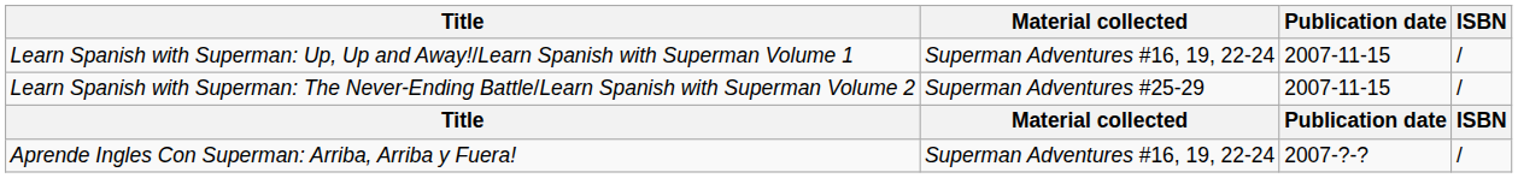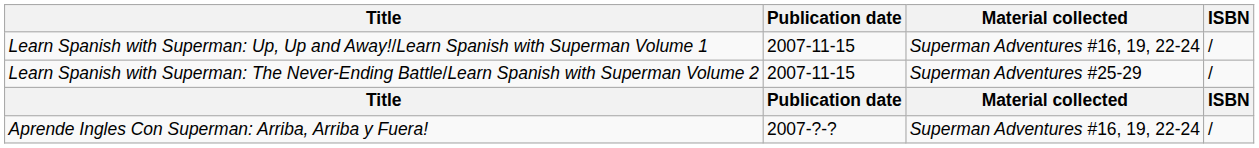 <table class="wikitable">
 <tr>
 <th>Title</th>
+<th>Publication date</th>
 <th>Material collected</th>
-<th>Publication date</th>
 <th>ISBN</th>
 </tr>
 <tr>
 <td><em>Learn Spanish with Superman: Up, Up and Away!</em>/<em>Learn Spanish with Superman Volume 1</em></td>
+<td>2007-11-15</td>
 <td><em>Superman Adventures</em> #16, 19, 22-24</td>
-<td>2007-11-15</td>
 <td>/</td>
 </tr>
 <tr>
 <td><em>Learn Spanish with Superman: The Never-Ending Battle</em>/<em>Learn Spanish with Superman Volume 2</em></td>
+<td>2007-11-15</td>
 <td><em>Superman Adventures</em> #25-29</td>
-<td>2007-11-15</td>
 <td>/</td>
 </tr>
 <tr>
 <th>Title</th>
+<th>Publication date</th>
 <th>Material collected</th>
-<th>Publication date</th>
 <th>ISBN</th>
 </tr>
 <tr>
 <td><em>Aprende Ingles Con Superman: Arriba, Arriba y Fuera!</em></td>
+<td>2007-?-?</td>
 <td><em>Superman Adventures</em> #16, 19, 22-24</td>
-<td>2007-?-?</td>
 <td>/</td>
 </tr>
 </table>
